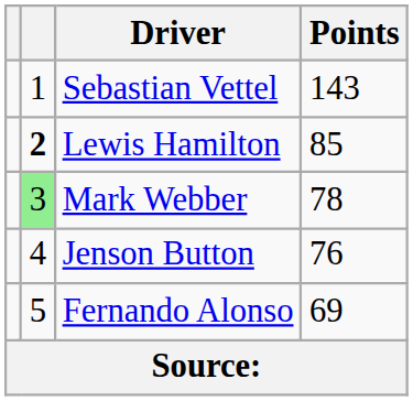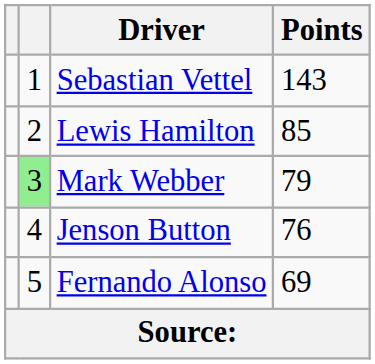 <table class="wikitable" style="font-size: 85%;">
 <tr>
 <th></th>
 <th></th>
 <th>Driver</th>
 <th>Points</th>
 </tr>
 <tr>
 <td align="left"></td>
 <td style="text-align:center;">1</td>
 <td> <a href='#'>Sebastian Vettel</a></td>
 <td style="text-align:left;">143</td>
 </tr>
 <tr>
 <td align="left"></td>
-<td style="text-align:center;"><strong>2</strong></td>
+<td style="text-align:center;">2</td>
 <td> <a href='#'>Lewis Hamilton</a></td>
 <td style="text-align:left;">85</td>
 </tr>
 <tr>
 <td align="left"></td>
 <td style="background: lightgreen; text-align:center;">3</td>
 <td> <a href='#'>Mark Webber</a></td>
-<td style="text-align:left;">78</td>
+<td style="text-align:left;">79</td>
 </tr>
 <tr>
 <td align="left"></td>
 <td style="text-align:center;">4</td>
 <td> <a href='#'>Jenson Button</a></td>
 <td style="text-align:left;">76</td>
 </tr>
 <tr>
 <td align="left"></td>
 <td style="text-align:center;">5</td>
 <td> <a href='#'>Fernando Alonso</a></td>
 <td style="text-align:left;">69</td>
 </tr>
 <tr>
 <th colspan=4>Source: </th>
 </tr>
 </table>
